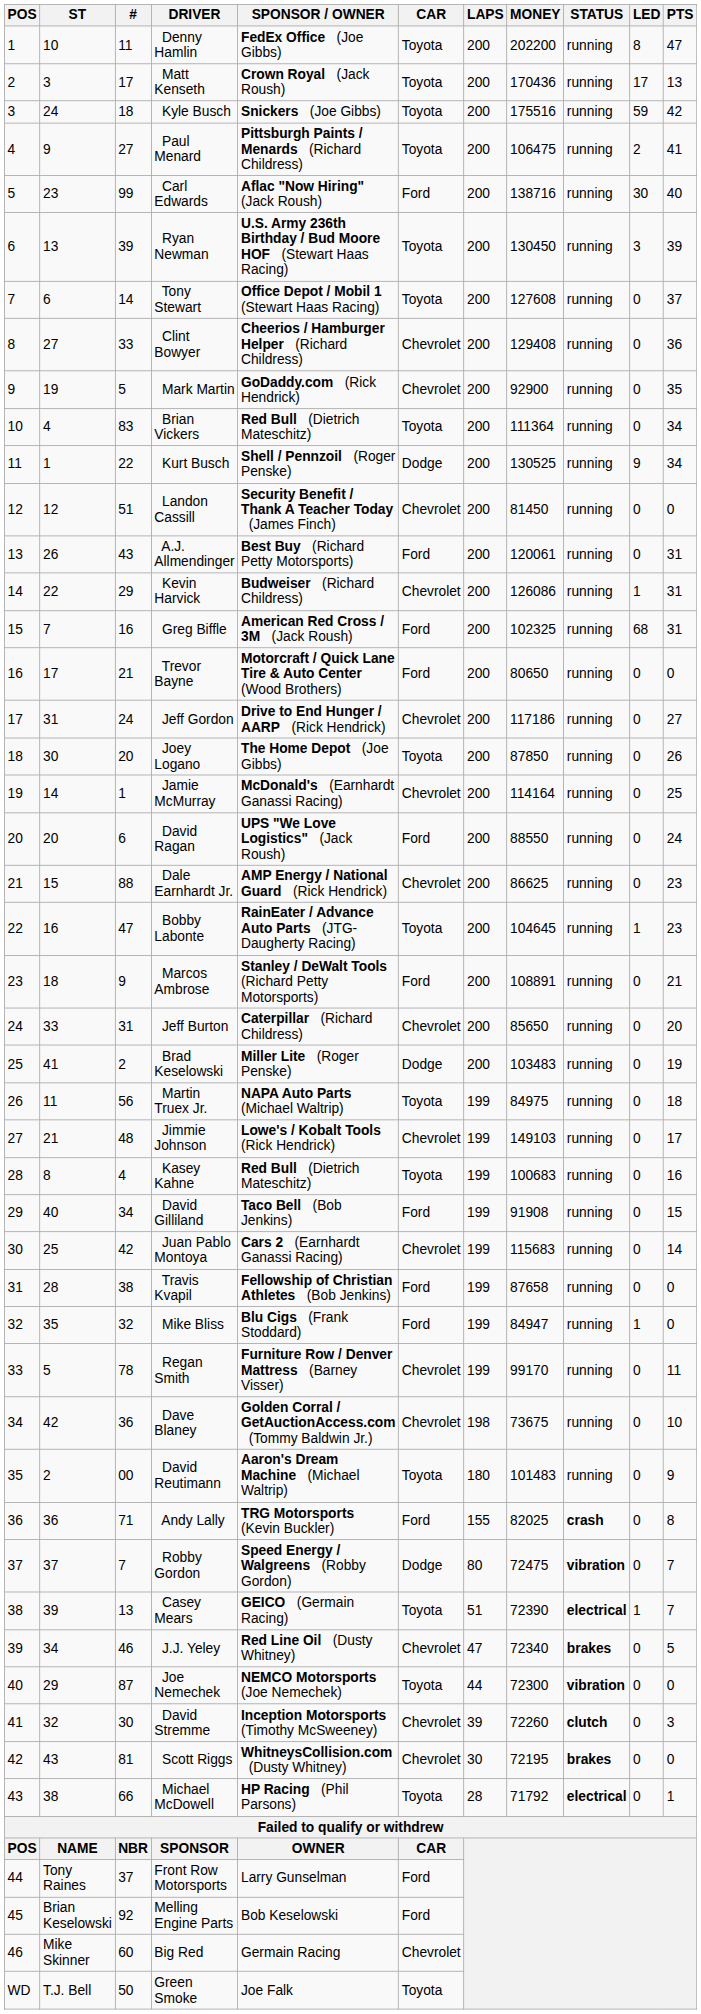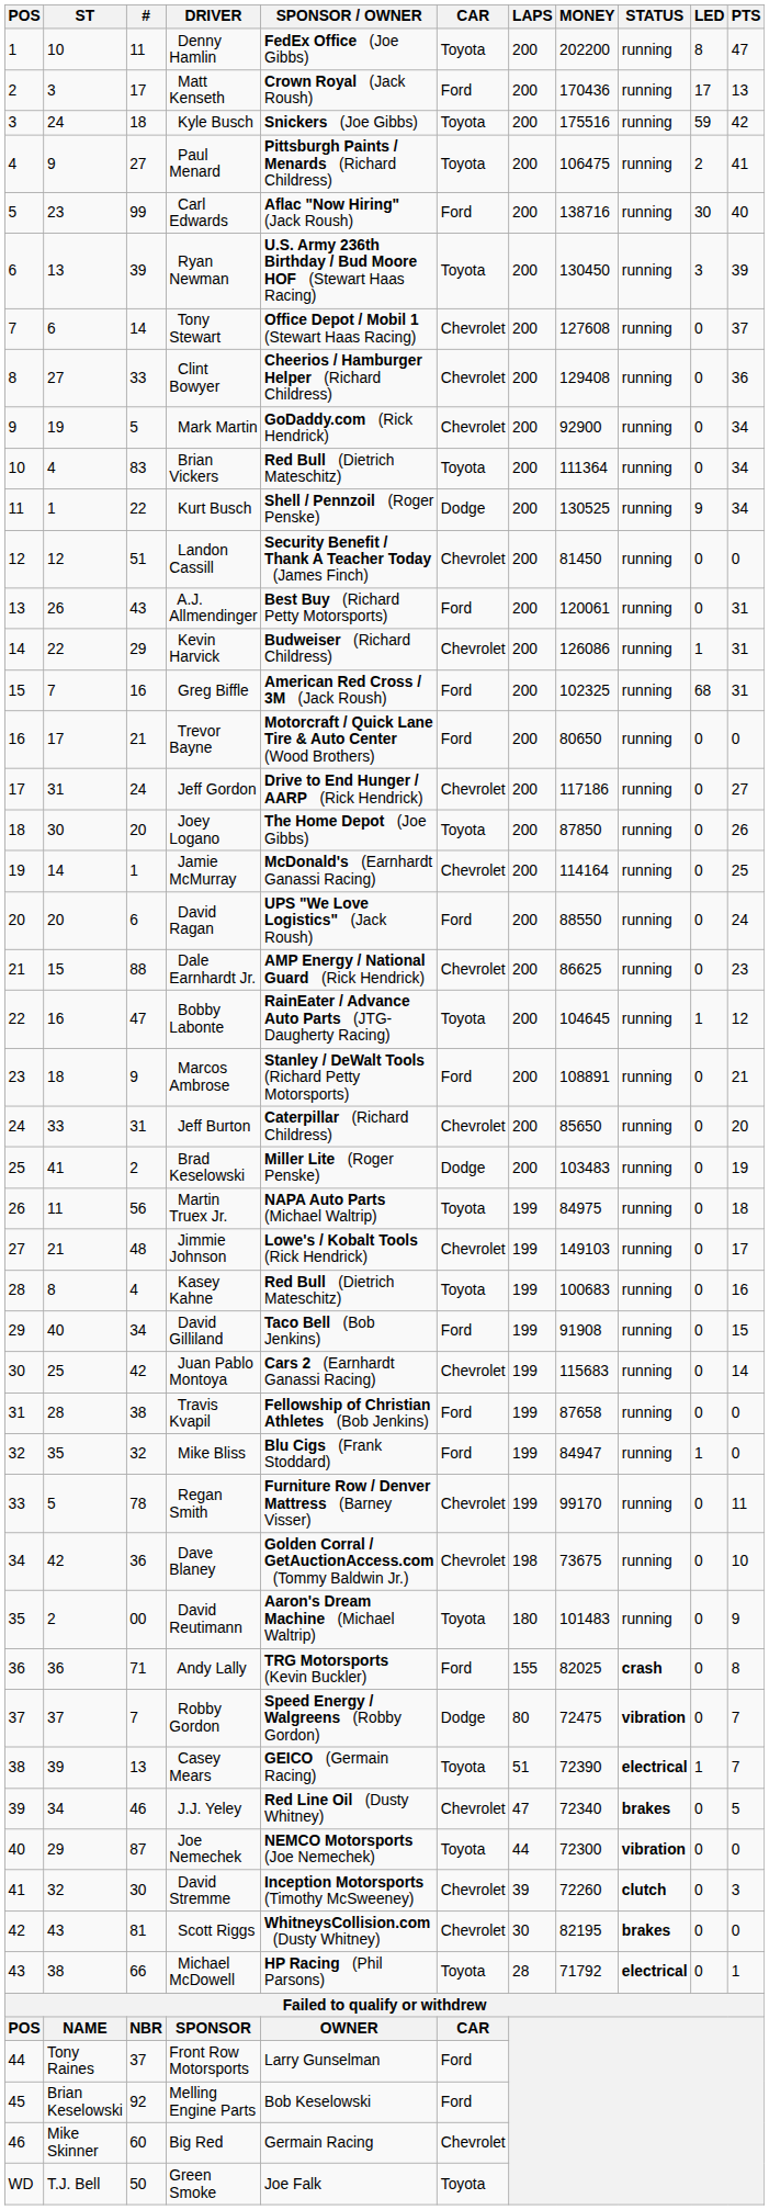 <table class="wikitable">
 <tr>
 <th>POS</th>
 <th>ST</th>
 <th>#</th>
 <th>DRIVER</th>
 <th>SPONSOR / OWNER</th>
 <th>CAR</th>
 <th>LAPS</th>
 <th>MONEY</th>
 <th>STATUS</th>
 <th>LED</th>
 <th>PTS</th>
 </tr>
 <tr>
 <td>1</td>
 <td>10</td>
 <td>11</td>
 <td>  Denny Hamlin</td>
 <td><strong>FedEx Office</strong>   (Joe Gibbs)</td>
 <td>Toyota</td>
 <td>200</td>
 <td>202200</td>
 <td>running</td>
 <td>8</td>
 <td>47</td>
 </tr>
 <tr>
 <td>2</td>
 <td>3</td>
 <td>17</td>
 <td>  Matt Kenseth</td>
 <td><strong>Crown Royal</strong>   (Jack Roush)</td>
-<td>Toyota</td>
+<td>Ford</td>
 <td>200</td>
 <td>170436</td>
 <td>running</td>
 <td>17</td>
 <td>13</td>
 </tr>
 <tr>
 <td>3</td>
 <td>24</td>
 <td>18</td>
 <td>  Kyle Busch</td>
 <td><strong>Snickers</strong>   (Joe Gibbs)</td>
 <td>Toyota</td>
 <td>200</td>
 <td>175516</td>
 <td>running</td>
 <td>59</td>
 <td>42</td>
 </tr>
 <tr>
 <td>4</td>
 <td>9</td>
 <td>27</td>
 <td>  Paul Menard</td>
 <td><strong>Pittsburgh Paints / Menards</strong>   (Richard Childress)</td>
 <td>Toyota</td>
 <td>200</td>
 <td>106475</td>
 <td>running</td>
 <td>2</td>
 <td>41</td>
 </tr>
 <tr>
 <td>5</td>
 <td>23</td>
 <td>99</td>
 <td>  Carl Edwards</td>
 <td><strong>Aflac "Now Hiring"</strong>   (Jack Roush)</td>
 <td>Ford</td>
 <td>200</td>
 <td>138716</td>
 <td>running</td>
 <td>30</td>
 <td>40</td>
 </tr>
 <tr>
 <td>6</td>
 <td>13</td>
 <td>39</td>
 <td>  Ryan Newman</td>
 <td><strong>U.S. Army 236th Birthday / Bud Moore HOF</strong>   (Stewart Haas Racing)</td>
 <td>Toyota</td>
 <td>200</td>
 <td>130450</td>
 <td>running</td>
 <td>3</td>
 <td>39</td>
 </tr>
 <tr>
 <td>7</td>
 <td>6</td>
 <td>14</td>
 <td>  Tony Stewart</td>
 <td><strong>Office Depot / Mobil 1</strong>   (Stewart Haas Racing)</td>
-<td>Toyota</td>
+<td>Chevrolet</td>
 <td>200</td>
 <td>127608</td>
 <td>running</td>
 <td>0</td>
 <td>37</td>
 </tr>
 <tr>
 <td>8</td>
 <td>27</td>
 <td>33</td>
 <td>  Clint Bowyer</td>
 <td><strong>Cheerios / Hamburger Helper</strong>   (Richard Childress)</td>
 <td>Chevrolet</td>
 <td>200</td>
 <td>129408</td>
 <td>running</td>
 <td>0</td>
 <td>36</td>
 </tr>
 <tr>
 <td>9</td>
 <td>19</td>
 <td>5</td>
 <td>  Mark Martin</td>
 <td><strong>GoDaddy.com</strong>   (Rick Hendrick)</td>
 <td>Chevrolet</td>
 <td>200</td>
 <td>92900</td>
 <td>running</td>
 <td>0</td>
-<td>35</td>
+<td>34</td>
 </tr>
 <tr>
 <td>10</td>
 <td>4</td>
 <td>83</td>
 <td>  Brian Vickers</td>
 <td><strong>Red Bull</strong>   (Dietrich Mateschitz)</td>
 <td>Toyota</td>
 <td>200</td>
 <td>111364</td>
 <td>running</td>
 <td>0</td>
 <td>34</td>
 </tr>
 <tr>
 <td>11</td>
 <td>1</td>
 <td>22</td>
 <td>  Kurt Busch</td>
 <td><strong>Shell / Pennzoil</strong>   (Roger Penske)</td>
 <td>Dodge</td>
 <td>200</td>
 <td>130525</td>
 <td>running</td>
 <td>9</td>
 <td>34</td>
 </tr>
 <tr>
 <td>12</td>
 <td>12</td>
 <td>51</td>
 <td>  Landon Cassill</td>
 <td><strong>Security Benefit / Thank A Teacher Today</strong>   (James Finch)</td>
 <td>Chevrolet</td>
 <td>200</td>
 <td>81450</td>
 <td>running</td>
 <td>0</td>
 <td>0</td>
 </tr>
 <tr>
 <td>13</td>
 <td>26</td>
 <td>43</td>
 <td>  A.J. Allmendinger</td>
 <td><strong>Best Buy</strong>   (Richard Petty Motorsports)</td>
 <td>Ford</td>
 <td>200</td>
 <td>120061</td>
 <td>running</td>
 <td>0</td>
 <td>31</td>
 </tr>
 <tr>
 <td>14</td>
 <td>22</td>
 <td>29</td>
 <td>  Kevin Harvick</td>
 <td><strong>Budweiser</strong>   (Richard Childress)</td>
 <td>Chevrolet</td>
 <td>200</td>
 <td>126086</td>
 <td>running</td>
 <td>1</td>
 <td>31</td>
 </tr>
 <tr>
 <td>15</td>
 <td>7</td>
 <td>16</td>
 <td>  Greg Biffle</td>
 <td><strong>American Red Cross / 3M</strong>   (Jack Roush)</td>
 <td>Ford</td>
 <td>200</td>
 <td>102325</td>
 <td>running</td>
 <td>68</td>
 <td>31</td>
 </tr>
 <tr>
 <td>16</td>
 <td>17</td>
 <td>21</td>
 <td>  Trevor Bayne</td>
 <td><strong>Motorcraft / Quick Lane Tire & Auto Center</strong>   (Wood Brothers)</td>
 <td>Ford</td>
 <td>200</td>
 <td>80650</td>
 <td>running</td>
 <td>0</td>
 <td>0</td>
 </tr>
 <tr>
 <td>17</td>
 <td>31</td>
 <td>24</td>
 <td>  Jeff Gordon</td>
 <td><strong>Drive to End Hunger / AARP</strong>   (Rick Hendrick)</td>
 <td>Chevrolet</td>
 <td>200</td>
 <td>117186</td>
 <td>running</td>
 <td>0</td>
 <td>27</td>
 </tr>
 <tr>
 <td>18</td>
 <td>30</td>
 <td>20</td>
 <td>  Joey Logano</td>
 <td><strong>The Home Depot</strong>   (Joe Gibbs)</td>
 <td>Toyota</td>
 <td>200</td>
 <td>87850</td>
 <td>running</td>
 <td>0</td>
 <td>26</td>
 </tr>
 <tr>
 <td>19</td>
 <td>14</td>
 <td>1</td>
 <td>  Jamie McMurray</td>
 <td><strong>McDonald's</strong>   (Earnhardt Ganassi Racing)</td>
 <td>Chevrolet</td>
 <td>200</td>
 <td>114164</td>
 <td>running</td>
 <td>0</td>
 <td>25</td>
 </tr>
 <tr>
 <td>20</td>
 <td>20</td>
 <td>6</td>
 <td>  David Ragan</td>
 <td><strong>UPS "We Love Logistics"</strong>   (Jack Roush)</td>
 <td>Ford</td>
 <td>200</td>
 <td>88550</td>
 <td>running</td>
 <td>0</td>
 <td>24</td>
 </tr>
 <tr>
 <td>21</td>
 <td>15</td>
 <td>88</td>
 <td>  Dale Earnhardt Jr.</td>
 <td><strong>AMP Energy / National Guard</strong>   (Rick Hendrick)</td>
 <td>Chevrolet</td>
 <td>200</td>
 <td>86625</td>
 <td>running</td>
 <td>0</td>
 <td>23</td>
 </tr>
 <tr>
 <td>22</td>
 <td>16</td>
 <td>47</td>
 <td>  Bobby Labonte</td>
 <td><strong>RainEater / Advance Auto Parts</strong>   (JTG-Daugherty Racing)</td>
 <td>Toyota</td>
 <td>200</td>
 <td>104645</td>
 <td>running</td>
 <td>1</td>
-<td>23</td>
+<td>12</td>
 </tr>
 <tr>
 <td>23</td>
 <td>18</td>
 <td>9</td>
 <td>  Marcos Ambrose</td>
 <td><strong>Stanley / DeWalt Tools</strong>   (Richard Petty Motorsports)</td>
 <td>Ford</td>
 <td>200</td>
 <td>108891</td>
 <td>running</td>
 <td>0</td>
 <td>21</td>
 </tr>
 <tr>
 <td>24</td>
 <td>33</td>
 <td>31</td>
 <td>  Jeff Burton</td>
 <td><strong>Caterpillar</strong>   (Richard Childress)</td>
 <td>Chevrolet</td>
 <td>200</td>
 <td>85650</td>
 <td>running</td>
 <td>0</td>
 <td>20</td>
 </tr>
 <tr>
 <td>25</td>
 <td>41</td>
 <td>2</td>
 <td>  Brad Keselowski</td>
 <td><strong>Miller Lite</strong>   (Roger Penske)</td>
 <td>Dodge</td>
 <td>200</td>
 <td>103483</td>
 <td>running</td>
 <td>0</td>
 <td>19</td>
 </tr>
 <tr>
 <td>26</td>
 <td>11</td>
 <td>56</td>
 <td>  Martin Truex Jr.</td>
 <td><strong>NAPA Auto Parts</strong>   (Michael Waltrip)</td>
 <td>Toyota</td>
 <td>199</td>
 <td>84975</td>
 <td>running</td>
 <td>0</td>
 <td>18</td>
 </tr>
 <tr>
 <td>27</td>
 <td>21</td>
 <td>48</td>
 <td>  Jimmie Johnson</td>
 <td><strong>Lowe's / Kobalt Tools</strong>   (Rick Hendrick)</td>
 <td>Chevrolet</td>
 <td>199</td>
 <td>149103</td>
 <td>running</td>
 <td>0</td>
 <td>17</td>
 </tr>
 <tr>
 <td>28</td>
 <td>8</td>
 <td>4</td>
 <td>  Kasey Kahne</td>
 <td><strong>Red Bull</strong>   (Dietrich Mateschitz)</td>
 <td>Toyota</td>
 <td>199</td>
 <td>100683</td>
 <td>running</td>
 <td>0</td>
 <td>16</td>
 </tr>
 <tr>
 <td>29</td>
 <td>40</td>
 <td>34</td>
 <td>  David Gilliland</td>
 <td><strong>Taco Bell</strong>   (Bob Jenkins)</td>
 <td>Ford</td>
 <td>199</td>
 <td>91908</td>
 <td>running</td>
 <td>0</td>
 <td>15</td>
 </tr>
 <tr>
 <td>30</td>
 <td>25</td>
 <td>42</td>
 <td>  Juan Pablo Montoya</td>
 <td><strong>Cars 2</strong>   (Earnhardt Ganassi Racing)</td>
 <td>Chevrolet</td>
 <td>199</td>
 <td>115683</td>
 <td>running</td>
 <td>0</td>
 <td>14</td>
 </tr>
 <tr>
 <td>31</td>
 <td>28</td>
 <td>38</td>
 <td>  Travis Kvapil</td>
 <td><strong>Fellowship of Christian Athletes</strong>   (Bob Jenkins)</td>
 <td>Ford</td>
 <td>199</td>
 <td>87658</td>
 <td>running</td>
 <td>0</td>
 <td>0</td>
 </tr>
 <tr>
 <td>32</td>
 <td>35</td>
 <td>32</td>
 <td>  Mike Bliss</td>
 <td><strong>Blu Cigs</strong>   (Frank Stoddard)</td>
 <td>Ford</td>
 <td>199</td>
 <td>84947</td>
 <td>running</td>
 <td>1</td>
 <td>0</td>
 </tr>
 <tr>
 <td>33</td>
 <td>5</td>
 <td>78</td>
 <td>  Regan Smith</td>
 <td><strong>Furniture Row / Denver Mattress</strong>   (Barney Visser)</td>
 <td>Chevrolet</td>
 <td>199</td>
 <td>99170</td>
 <td>running</td>
 <td>0</td>
 <td>11</td>
 </tr>
 <tr>
 <td>34</td>
 <td>42</td>
 <td>36</td>
 <td>  Dave Blaney</td>
 <td><strong>Golden Corral / GetAuctionAccess.com</strong>   (Tommy Baldwin Jr.)</td>
 <td>Chevrolet</td>
 <td>198</td>
 <td>73675</td>
 <td>running</td>
 <td>0</td>
 <td>10</td>
 </tr>
 <tr>
 <td>35</td>
 <td>2</td>
 <td>00</td>
 <td>  David Reutimann</td>
 <td><strong>Aaron's Dream Machine</strong>   (Michael Waltrip)</td>
 <td>Toyota</td>
 <td>180</td>
 <td>101483</td>
 <td>running</td>
 <td>0</td>
 <td>9</td>
 </tr>
 <tr>
 <td>36</td>
 <td>36</td>
 <td>71</td>
 <td>  Andy Lally</td>
 <td><strong>TRG Motorsports</strong>   (Kevin Buckler)</td>
 <td>Ford</td>
 <td>155</td>
 <td>82025</td>
 <td><strong>crash</strong></td>
 <td>0</td>
 <td>8</td>
 </tr>
 <tr>
 <td>37</td>
 <td>37</td>
 <td>7</td>
 <td>  Robby Gordon</td>
 <td><strong>Speed Energy / Walgreens</strong>   (Robby Gordon)</td>
 <td>Dodge</td>
 <td>80</td>
 <td>72475</td>
 <td><strong>vibration</strong></td>
 <td>0</td>
 <td>7</td>
 </tr>
 <tr>
 <td>38</td>
 <td>39</td>
 <td>13</td>
 <td>  Casey Mears</td>
 <td><strong>GEICO</strong>   (Germain Racing)</td>
 <td>Toyota</td>
 <td>51</td>
 <td>72390</td>
 <td><strong>electrical</strong></td>
 <td>1</td>
 <td>7</td>
 </tr>
 <tr>
 <td>39</td>
 <td>34</td>
 <td>46</td>
 <td>  J.J. Yeley</td>
 <td><strong>Red Line Oil</strong>   (Dusty Whitney)</td>
 <td>Chevrolet</td>
 <td>47</td>
 <td>72340</td>
 <td><strong>brakes</strong></td>
 <td>0</td>
 <td>5</td>
 </tr>
 <tr>
 <td>40</td>
 <td>29</td>
 <td>87</td>
 <td>  Joe Nemechek</td>
 <td><strong>NEMCO Motorsports</strong>   (Joe Nemechek)</td>
 <td>Toyota</td>
 <td>44</td>
 <td>72300</td>
 <td><strong>vibration</strong></td>
 <td>0</td>
 <td>0</td>
 </tr>
 <tr>
 <td>41</td>
 <td>32</td>
 <td>30</td>
 <td>  David Stremme</td>
 <td><strong>Inception Motorsports</strong>   (Timothy McSweeney)</td>
 <td>Chevrolet</td>
 <td>39</td>
 <td>72260</td>
 <td><strong>clutch</strong></td>
 <td>0</td>
 <td>3</td>
 </tr>
 <tr>
 <td>42</td>
 <td>43</td>
 <td>81</td>
 <td>  Scott Riggs</td>
 <td><strong>WhitneysCollision.com</strong>   (Dusty Whitney)</td>
 <td>Chevrolet</td>
 <td>30</td>
-<td>72195</td>
+<td>82195</td>
 <td><strong>brakes</strong></td>
 <td>0</td>
 <td>0</td>
 </tr>
 <tr>
 <td>43</td>
 <td>38</td>
 <td>66</td>
 <td>  Michael McDowell</td>
 <td><strong>HP Racing</strong>   (Phil Parsons)</td>
 <td>Toyota</td>
 <td>28</td>
 <td>71792</td>
 <td><strong>electrical</strong></td>
 <td>0</td>
 <td>1</td>
 </tr>
 <tr>
 <th colspan="11">Failed to qualify or withdrew</th>
 </tr>
 <tr>
 <th>POS</th>
 <th>NAME</th>
 <th>NBR</th>
 <th>SPONSOR</th>
 <th>OWNER</th>
 <th>CAR</th>
 <th colspan="5" rowspan="5"></th>
 </tr>
 <tr>
 <td>44</td>
 <td>Tony Raines</td>
 <td>37</td>
 <td>Front Row Motorsports</td>
 <td>Larry Gunselman</td>
 <td>Ford</td>
 </tr>
 <tr>
 <td>45</td>
 <td>Brian Keselowski</td>
 <td>92</td>
 <td>Melling Engine Parts</td>
 <td>Bob Keselowski</td>
 <td>Ford</td>
 </tr>
 <tr>
 <td>46</td>
 <td>Mike Skinner</td>
 <td>60</td>
 <td>Big Red</td>
 <td>Germain Racing</td>
 <td>Chevrolet</td>
 </tr>
 <tr>
 <td>WD</td>
 <td>T.J. Bell</td>
 <td>50</td>
 <td>Green Smoke</td>
 <td>Joe Falk</td>
 <td>Toyota</td>
 </tr>
 </table>
